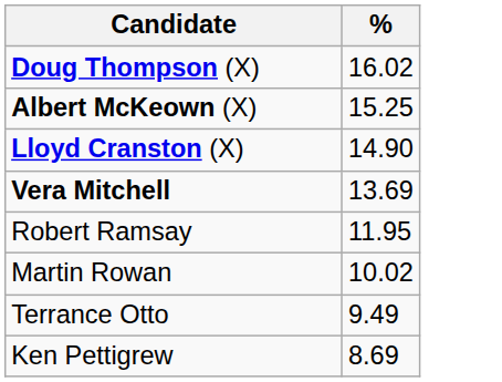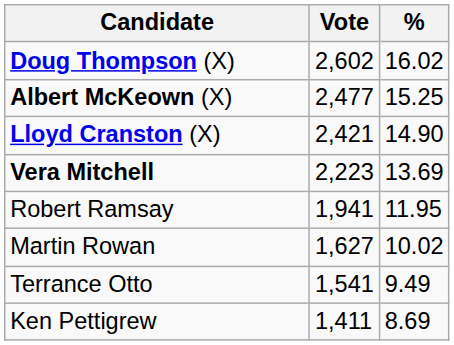 <table class="wikitable">
 <tr>
 <th bgcolor="#DDDDFF" width="200px">Candidate</th>
+<th bgcolor="#DDDDFF">Vote</th>
 <th bgcolor="#DDDDFF">%</th>
 </tr>
 <tr>
 <td><strong><a href='#'>Doug Thompson</a></strong> (X)</td>
+<td>2,602</td>
 <td>16.02</td>
 </tr>
 <tr>
 <td><strong>Albert McKeown</strong> (X)</td>
+<td>2,477</td>
 <td>15.25</td>
 </tr>
 <tr>
 <td><strong><a href='#'>Lloyd Cranston</a></strong> (X)</td>
+<td>2,421</td>
 <td>14.90</td>
 </tr>
 <tr>
 <td><strong>Vera Mitchell</strong></td>
+<td>2,223</td>
 <td>13.69</td>
 </tr>
 <tr>
 <td>Robert Ramsay</td>
+<td>1,941</td>
 <td>11.95</td>
 </tr>
 <tr>
 <td>Martin Rowan</td>
+<td>1,627</td>
 <td>10.02</td>
 </tr>
 <tr>
 <td>Terrance Otto</td>
+<td>1,541</td>
 <td>9.49</td>
 </tr>
 <tr>
 <td>Ken Pettigrew</td>
+<td>1,411</td>
 <td>8.69</td>
 </tr>
 </table>
